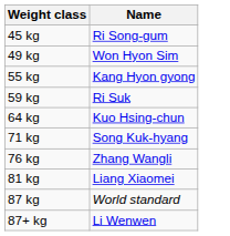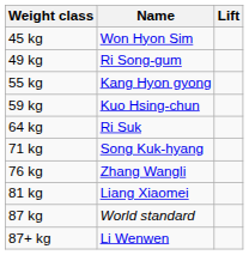 <table class="wikitable">
 <tr>
 <th>Weight class</th>
 <th>Name</th>
+<th>Lift</th>
 </tr>
 <tr>
 <td>45 kg</td>
-<td><a href='#'>Ri Song-gum</a></td>
+<td><a href='#'>Won Hyon Sim</a></td>
+<td></td>
 </tr>
 <tr>
 <td>49 kg</td>
-<td><a href='#'>Won Hyon Sim</a></td>
+<td><a href='#'>Ri Song-gum</a></td>
+<td></td>
 </tr>
 <tr>
 <td>55 kg</td>
 <td><a href='#'>Kang Hyon gyong</a></td>
+<td></td>
 </tr>
 <tr>
 <td>59 kg</td>
-<td><a href='#'>Ri Suk</a></td>
+<td><a href='#'>Kuo Hsing-chun</a></td>
+<td></td>
 </tr>
 <tr>
 <td>64 kg</td>
-<td><a href='#'>Kuo Hsing-chun</a></td>
+<td><a href='#'>Ri Suk</a></td>
+<td></td>
 </tr>
 <tr>
 <td>71 kg</td>
 <td><a href='#'>Song Kuk-hyang</a></td>
+<td></td>
 </tr>
 <tr>
 <td>76 kg</td>
 <td><a href='#'>Zhang Wangli</a></td>
+<td></td>
 </tr>
 <tr>
 <td>81 kg</td>
 <td><a href='#'>Liang Xiaomei</a></td>
+<td></td>
 </tr>
 <tr>
 <td>87 kg</td>
 <td><em>World standard</em></td>
+<td></td>
 </tr>
 <tr>
 <td>87+ kg</td>
 <td><a href='#'>Li Wenwen</a></td>
+<td></td>
 </tr>
 </table>
